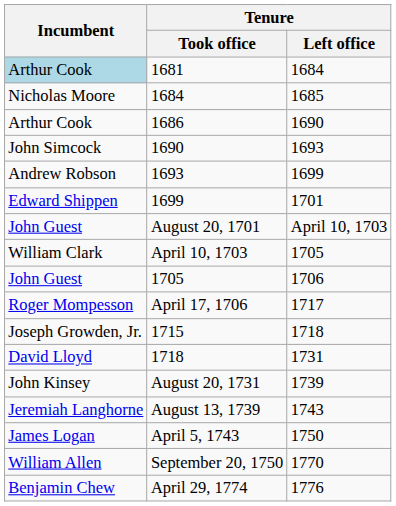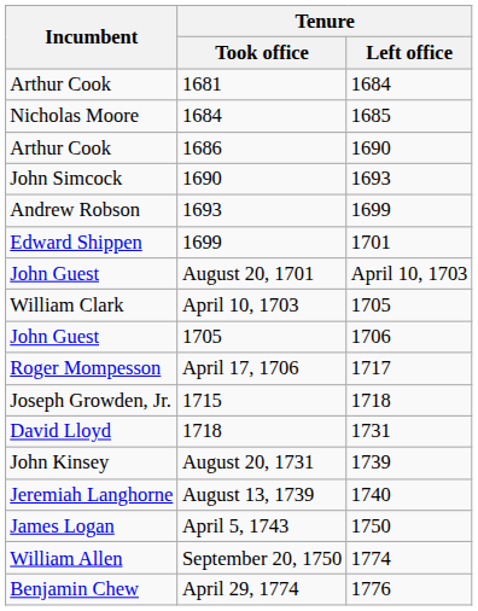 <table class="wikitable">
 <tr>
 <th rowspan="2">Incumbent</th>
 <th colspan="2">Tenure</th>
 </tr>
 <tr>
 <th>Took office</th>
 <th>Left office</th>
 </tr>
 <tr>
-<td style="background: lightblue;">Arthur Cook</td>
+<td>Arthur Cook</td>
 <td>1681</td>
 <td>1684</td>
 </tr>
 <tr>
 <td>Nicholas Moore</td>
 <td>1684</td>
 <td>1685</td>
 </tr>
 <tr>
 <td>Arthur Cook</td>
 <td>1686</td>
 <td>1690</td>
 </tr>
 <tr>
 <td>John Simcock</td>
 <td>1690</td>
 <td>1693</td>
 </tr>
 <tr>
 <td>Andrew Robson</td>
 <td>1693</td>
 <td>1699</td>
 </tr>
 <tr>
 <td><a href='#'>Edward Shippen</a></td>
 <td>1699</td>
 <td>1701</td>
 </tr>
 <tr>
 <td><a href='#'>John Guest</a></td>
 <td>August 20, 1701</td>
 <td>April 10, 1703</td>
 </tr>
 <tr>
 <td>William Clark</td>
 <td>April 10, 1703</td>
 <td>1705</td>
 </tr>
 <tr>
 <td><a href='#'>John Guest</a></td>
 <td>1705</td>
 <td>1706</td>
 </tr>
 <tr>
 <td><a href='#'>Roger Mompesson</a></td>
 <td>April 17, 1706</td>
 <td>1717</td>
 </tr>
 <tr>
 <td>Joseph Growden, Jr.</td>
 <td>1715</td>
 <td>1718</td>
 </tr>
 <tr>
 <td><a href='#'>David Lloyd</a></td>
 <td>1718</td>
 <td>1731</td>
 </tr>
 <tr>
 <td>John Kinsey</td>
 <td>August 20, 1731</td>
 <td>1739</td>
 </tr>
 <tr>
 <td><a href='#'>Jeremiah Langhorne</a></td>
 <td>August 13, 1739</td>
-<td>1743</td>
+<td>1740</td>
 </tr>
 <tr>
 <td><a href='#'>James Logan</a></td>
 <td>April 5, 1743</td>
 <td>1750</td>
 </tr>
 <tr>
 <td><a href='#'>William Allen</a></td>
 <td>September 20, 1750</td>
-<td>1770</td>
+<td>1774</td>
 </tr>
 <tr>
 <td><a href='#'>Benjamin Chew</a></td>
 <td>April 29, 1774</td>
 <td>1776</td>
 </tr>
 </table>
